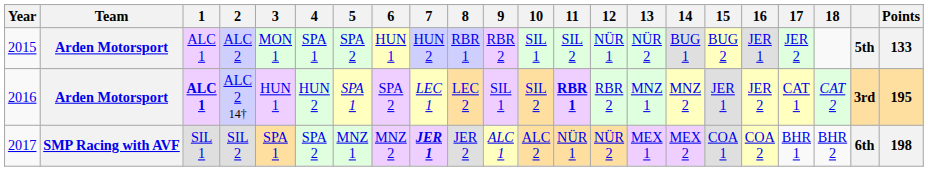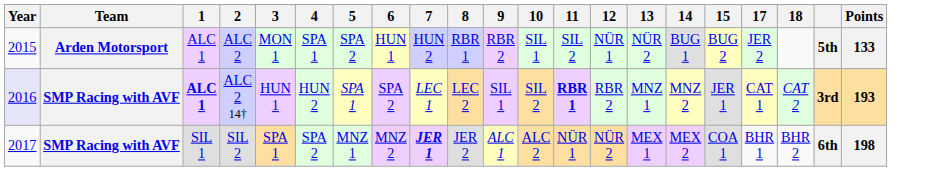 <table class="wikitable" style="text-align:center; font-size:85%">
 <tr>
 <th>Year</th>
 <th>Team</th>
 <th>1</th>
 <th>2</th>
 <th>3</th>
 <th>4</th>
 <th>5</th>
 <th>6</th>
 <th>7</th>
 <th>8</th>
 <th>9</th>
 <th>10</th>
 <th>11</th>
 <th>12</th>
 <th>13</th>
 <th>14</th>
 <th>15</th>
-<th>16</th>
 <th>17</th>
 <th>18</th>
 <th></th>
 <th>Points</th>
 </tr>
 <tr>
 <td><a href='#'>2015</a></td>
 <th nowrap><a href='#'>Arden Motorsport</a></th>
 <td style="background:#EFCFFF;"><a href='#'>ALC<br>1</a><br></td>
 <td style="background:#CFCFFF;"><a href='#'>ALC<br>2</a><br></td>
 <td style="background:#DFFFDF;"><a href='#'>MON<br>1</a><br></td>
 <td style="background:#DFFFDF;"><a href='#'>SPA<br>1</a><br></td>
 <td style="background:#DFFFDF;"><a href='#'>SPA<br>2</a><br></td>
 <td style="background:#FFFFBF;"><a href='#'>HUN<br>1</a><br></td>
 <td style="background:#CFCFFF;"><a href='#'>HUN<br>2</a><br></td>
 <td style="background:#CFCFFF;"><a href='#'>RBR<br>1</a><br></td>
 <td style="background:#EFCFFF;"><a href='#'>RBR<br>2</a><br></td>
 <td style="background:#DFFFDF;"><a href='#'>SIL<br>1</a><br></td>
 <td style="background:#DFFFDF;"><a href='#'>SIL<br>2</a><br></td>
 <td style="background:#DFFFDF;"><a href='#'>NÜR<br>1</a><br></td>
 <td style="background:#DFFFDF;"><a href='#'>NÜR<br>2</a><br></td>
 <td style="background:#DFDFDF;"><a href='#'>BUG<br>1</a><br></td>
 <td style="background:#FFFFBF;"><a href='#'>BUG<br>2</a><br></td>
-<td style="background:#DFDFDF;"><a href='#'>JER<br>1</a><br></td>
 <td style="background:#DFFFDF;"><a href='#'>JER<br>2</a><br></td>
 <td></td>
 <th>5th</th>
 <th>133</th>
 </tr>
 <tr>
-<td><a href='#'>2016</a></td>
-<th nowrap><a href='#'>Arden Motorsport</a></th>
+<td style="background: lavender;"><a href='#'>2016</a></td>
+<th nowrap><a href='#'>SMP Racing with AVF</a></th>
 <td style="background:#EFCFFF;"><strong><a href='#'>ALC<br>1</a></strong><br></td>
 <td style="background:#CFCFFF;"><a href='#'>ALC<br>2</a><br><small>14†</small></td>
 <td style="background:#EFCFFF;"><a href='#'>HUN<br>1</a><br></td>
 <td style="background:#DFFFDF;"><a href='#'>HUN<br>2</a><br></td>
 <td style="background:#FFFFBF;"><em><a href='#'>SPA<br>1</a></em><br></td>
 <td style="background:#EFCFFF;"><a href='#'>SPA<br>2</a><br></td>
 <td style="background:#FFFFBF;"><em><a href='#'>LEC<br>1</a></em><br></td>
 <td style="background:#FFDF9F;"><a href='#'>LEC<br>2</a><br></td>
 <td style="background:#EFCFFF;"><a href='#'>SIL<br>1</a><br></td>
 <td style="background:#FFDF9F;"><a href='#'>SIL<br>2</a><br></td>
 <td style="background:#EFCFFF;"><strong><a href='#'>RBR<br>1</a><br></strong></td>
 <td style="background:#DFFFDF;"><a href='#'>RBR<br>2</a><br></td>
 <td style="background:#DFFFDF;"><a href='#'>MNZ<br>1</a><br></td>
 <td style="background:#FFFFBF;"><a href='#'>MNZ<br>2</a><br></td>
 <td style="background:#DFDFDF;"><a href='#'>JER<br>1</a><br></td>
-<td style="background:#FFFFBF;"><a href='#'>JER<br>2</a><br></td>
 <td style="background:#FFFFBF;"><a href='#'>CAT<br>1</a><br></td>
 <td style="background:#DFFFDF;"><em><a href='#'>CAT<br>2</a></em><br></td>
 <th style="background:#FFDF9F;">3rd</th>
-<th style="background:#FFDF9F;">195</th>
+<th style="background:#FFDF9F;">193</th>
 </tr>
 <tr>
 <td><a href='#'>2017</a></td>
 <th nowrap><a href='#'>SMP Racing with AVF</a></th>
 <td style="background:#DFDFDF;"><a href='#'>SIL<br>1</a><br></td>
 <td style="background:#DFDFDF;"><a href='#'>SIL<br>2</a><br></td>
 <td style="background:#FFDF9F;"><a href='#'>SPA<br>1</a><br></td>
 <td style="background:#DFFFDF;"><a href='#'>SPA<br>2</a><br></td>
 <td style="background:#DFFFDF;"><a href='#'>MNZ<br>1</a><br></td>
 <td style="background:#EFCFFF;"><a href='#'>MNZ<br>2</a><br></td>
 <td style="background:#EFCFFF;"><strong><em><a href='#'>JER<br>1</a></em></strong><br></td>
 <td style="background:#DFDFDF;"><a href='#'>JER<br>2</a><br></td>
 <td style="background:#FFFFBF;"><em><a href='#'>ALC<br>1</a></em><br></td>
 <td style="background:#FFDF9F;"><a href='#'>ALC<br>2</a><br></td>
 <td style="background:#FFDF9F;"><a href='#'>NÜR<br>1</a><br></td>
 <td style="background:#FFDF9F;"><a href='#'>NÜR<br>2</a><br></td>
 <td style="background:#EFCFFF;"><a href='#'>MEX<br>1</a><br></td>
 <td style="background:#EFCFFF;"><a href='#'>MEX<br>2</a><br></td>
 <td style="background:#DFDFDF;"><a href='#'>COA<br>1</a><br></td>
-<td style="background:#FFFFBF;"><a href='#'>COA<br>2</a><br></td>
 <td><a href='#'>BHR<br>1</a></td>
 <td><a href='#'>BHR<br>2</a></td>
 <th>6th</th>
 <th>198</th>
 </tr>
 </table>
